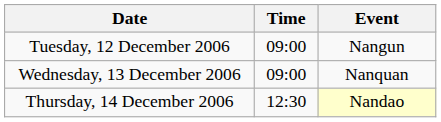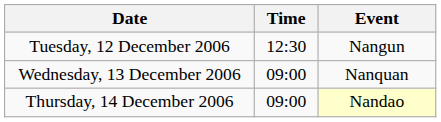 <table class = "wikitable" style="text-align:center;">
 <tr>
 <th width=220>Date</th>
 <th width=50>Time</th>
 <th width=100>Event</th>
 </tr>
 <tr>
 <td>Tuesday, 12 December 2006</td>
-<td>09:00</td>
+<td>12:30</td>
 <td>Nangun</td>
 </tr>
 <tr>
 <td>Wednesday, 13 December 2006</td>
 <td>09:00</td>
 <td>Nanquan</td>
 </tr>
 <tr>
 <td>Thursday, 14 December 2006</td>
-<td>12:30</td>
+<td>09:00</td>
 <td bgcolor=ffffcc>Nandao</td>
 </tr>
 </table>
